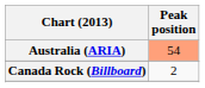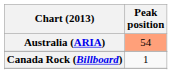 <table class="wikitable sortable plainrowheaders" style="text-align:center;">
 <tr>
 <th>Chart (2013)</th>
 <th>Peak<br>position</th>
 </tr>
 <tr>
 <th scope="row">Australia (<a href='#'>ARIA</a>)</th>
 <td style="background: lightsalmon; text-align:center;">54</td>
 </tr>
 <tr>
 </tr>
 <tr>
 </tr>
 <tr>
 <th scope="row">Canada Rock (<em><a href='#'>Billboard</a></em>)</th>
-<td style="text-align:center;">2</td>
+<td style="text-align:center;">1</td>
 </tr>
 <tr>
 </tr>
 <tr>
 </tr>
 <tr>
 </tr>
 <tr>
 </tr>
 <tr>
 </tr>
 <tr>
 </tr>
 <tr>
 </tr>
 </table>
